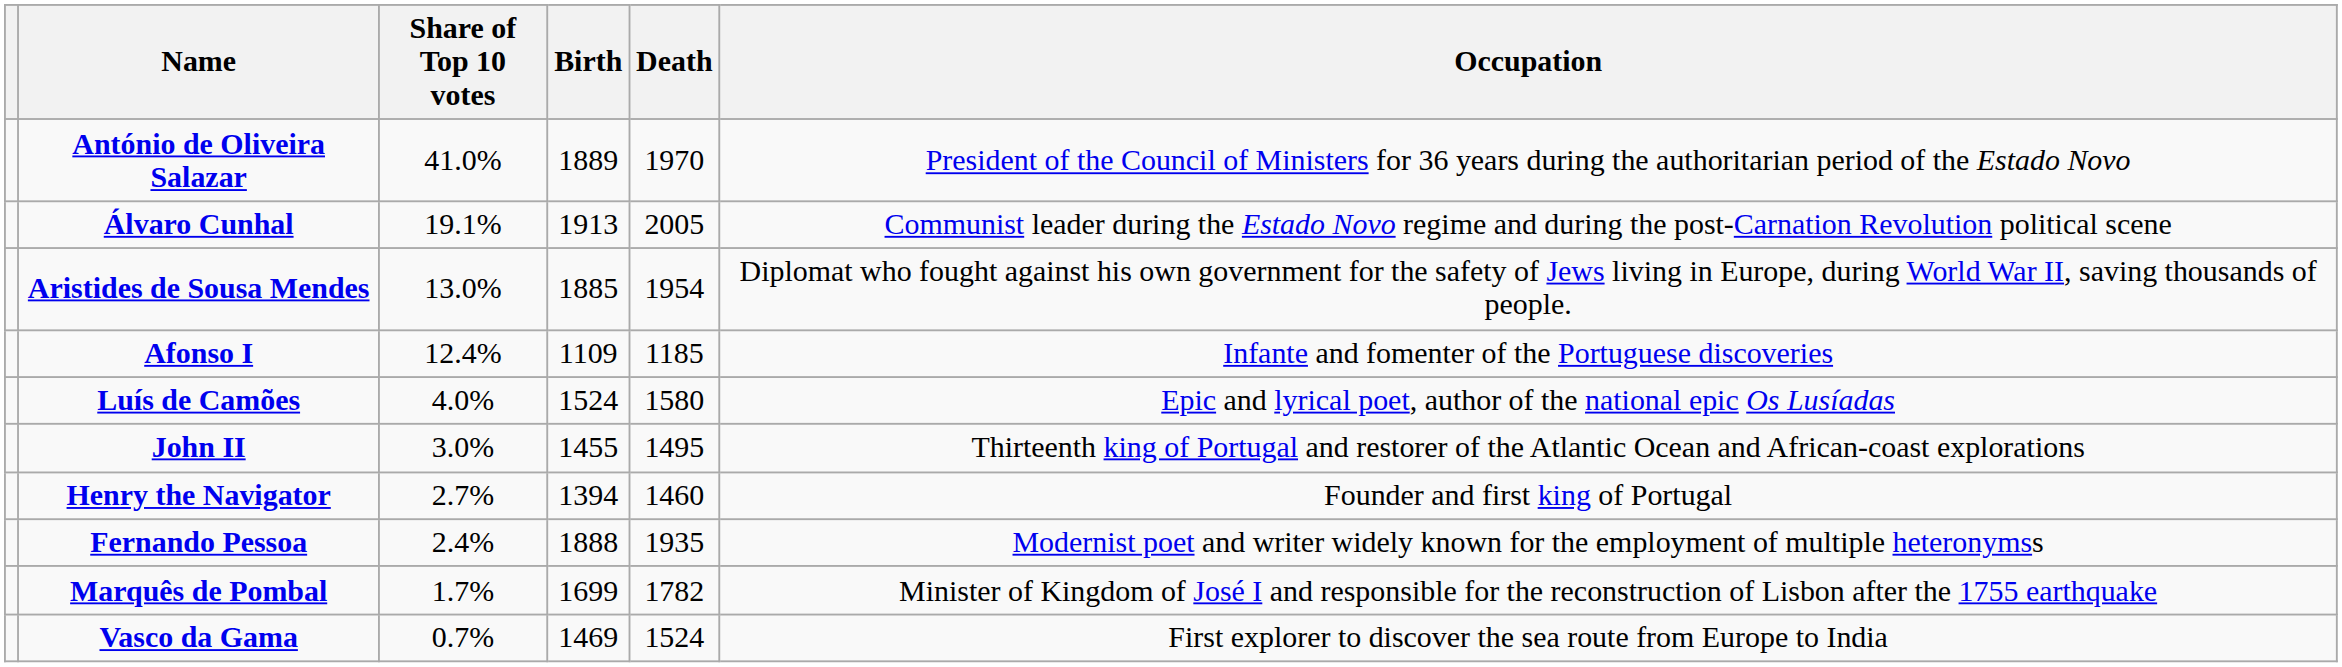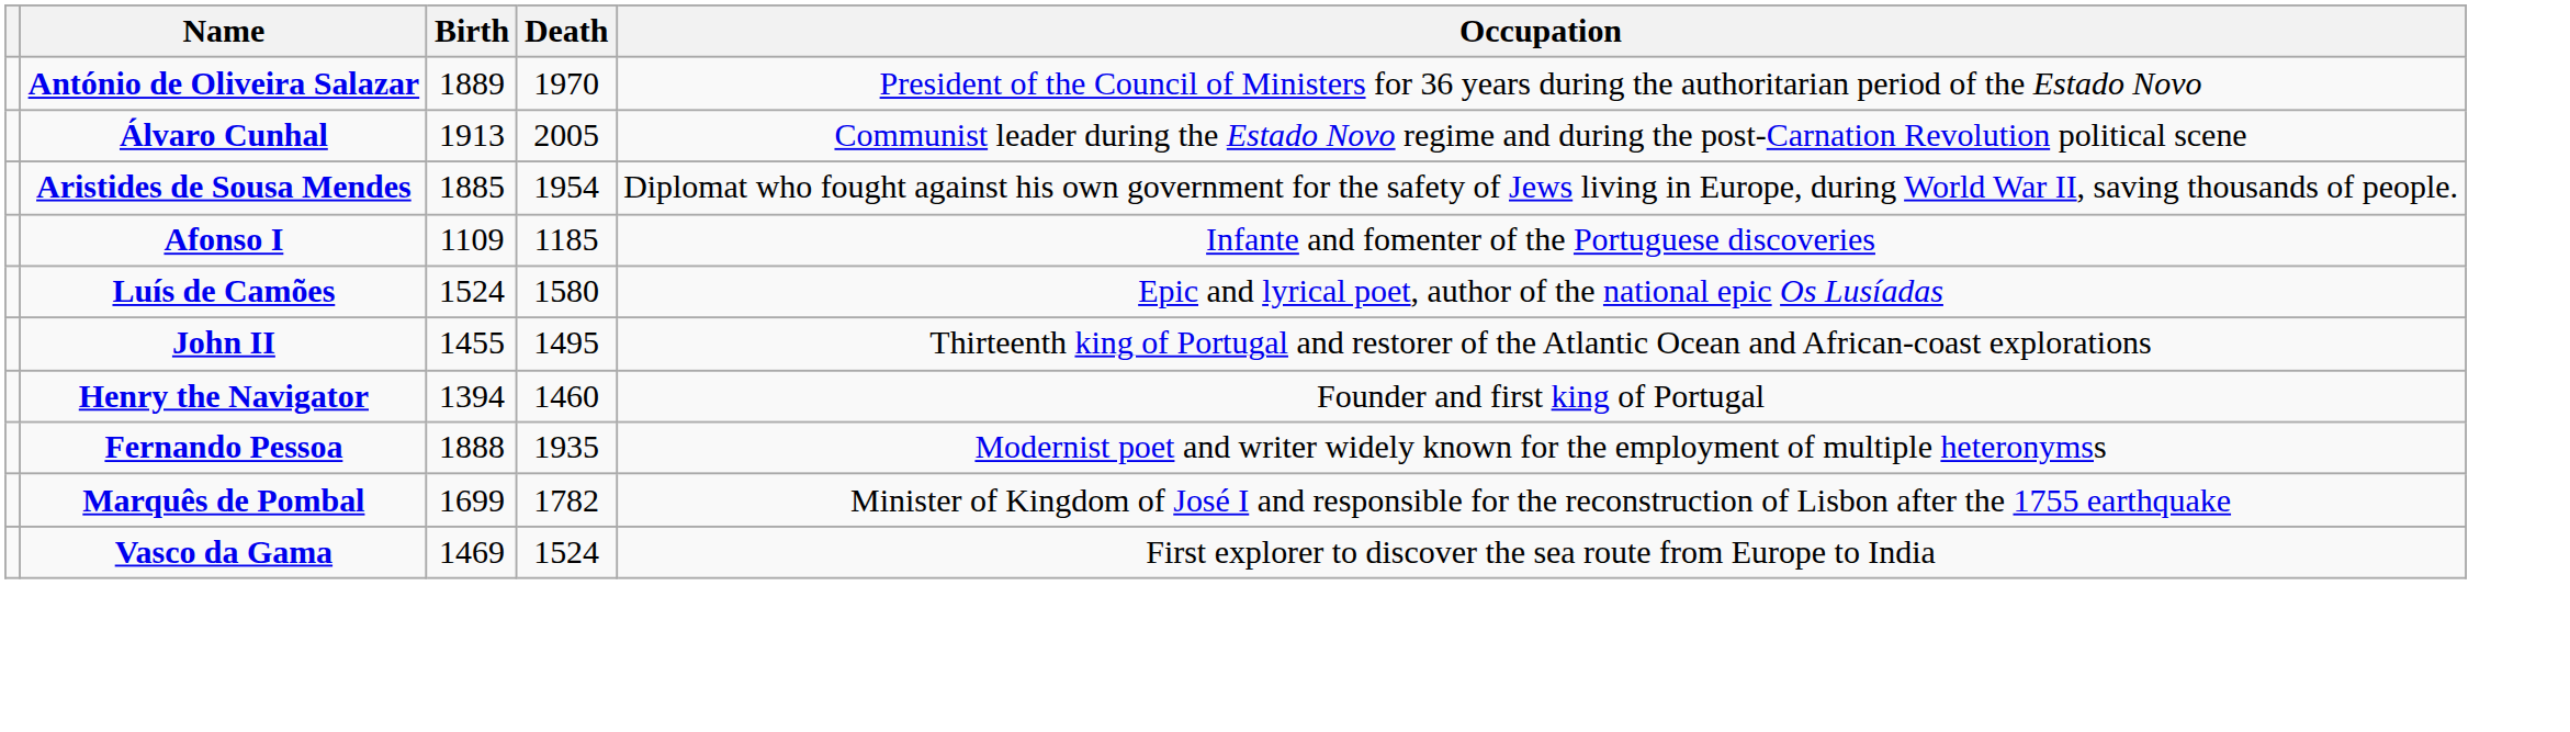 <table class="wikitable" style="text-align:center;">
 <tr>
 <th></th>
 <th>Name</th>
-<th>Share of<br>Top 10 votes</th>
 <th>Birth</th>
 <th>Death</th>
 <th>Occupation</th>
 </tr>
 <tr>
 <td></td>
 <td><strong><a href='#'>António de Oliveira Salazar</a></strong></td>
-<td>41.0%</td>
 <td>1889</td>
 <td>1970</td>
 <td><a href='#'>President of the Council of Ministers</a> for 36 years during the authoritarian period of the <em>Estado Novo</em></td>
 </tr>
 <tr>
 <td></td>
 <td><strong><a href='#'>Álvaro Cunhal</a></strong></td>
-<td>19.1%</td>
 <td>1913</td>
 <td>2005</td>
 <td><a href='#'>Communist</a> leader during the <em><a href='#'>Estado Novo</a></em> regime and during the post-<a href='#'>Carnation Revolution</a> political scene</td>
 </tr>
 <tr>
 <td></td>
 <td><strong><a href='#'>Aristides de Sousa Mendes</a></strong></td>
-<td>13.0%</td>
 <td>1885</td>
 <td>1954</td>
 <td>Diplomat who fought against his own government for the safety of <a href='#'>Jews</a> living in Europe, during <a href='#'>World War II</a>, saving thousands of people.</td>
 </tr>
 <tr>
 <td></td>
 <td><strong><a href='#'>Afonso I</a></strong></td>
-<td>12.4%</td>
 <td>1109</td>
 <td>1185</td>
 <td><a href='#'>Infante</a> and fomenter of the <a href='#'>Portuguese discoveries</a></td>
 </tr>
 <tr>
 <td></td>
 <td><strong><a href='#'>Luís de Camões</a></strong></td>
-<td>4.0%</td>
 <td>1524</td>
 <td>1580</td>
 <td><a href='#'>Epic</a> and <a href='#'>lyrical poet</a>, author of the <a href='#'>national epic</a> <em><a href='#'>Os Lusíadas</a></em></td>
 </tr>
 <tr>
 <td></td>
 <td><strong><a href='#'>John II</a></strong></td>
-<td>3.0%</td>
 <td>1455</td>
 <td>1495</td>
 <td>Thirteenth <a href='#'>king of Portugal</a> and restorer of the Atlantic Ocean and African-coast explorations</td>
 </tr>
 <tr>
 <td></td>
 <td><strong><a href='#'>Henry the Navigator</a></strong></td>
-<td>2.7%</td>
 <td>1394</td>
 <td>1460</td>
 <td>Founder and first <a href='#'>king</a> of Portugal</td>
 </tr>
 <tr>
 <td></td>
 <td><strong><a href='#'>Fernando Pessoa</a></strong></td>
-<td>2.4%</td>
 <td>1888</td>
 <td>1935</td>
 <td><a href='#'>Modernist poet</a> and writer widely known for the employment of multiple <a href='#'>heteronyms</a>s</td>
 </tr>
 <tr>
 <td></td>
 <td><strong><a href='#'>Marquês de Pombal</a></strong></td>
-<td>1.7%</td>
 <td>1699</td>
 <td>1782</td>
 <td>Minister of Kingdom of <a href='#'>José I</a> and responsible for the reconstruction of Lisbon after the <a href='#'>1755 earthquake</a></td>
 </tr>
 <tr>
 <td></td>
 <td><strong><a href='#'>Vasco da Gama</a></strong></td>
-<td>0.7%</td>
 <td>1469</td>
 <td>1524</td>
 <td>First explorer to discover the sea route from Europe to India</td>
 </tr>
 </table>
